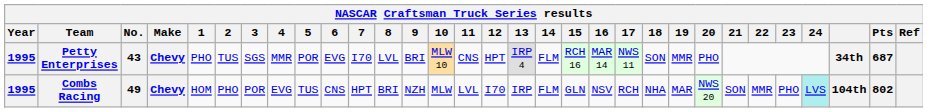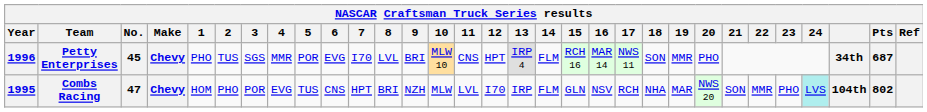 <table class="wikitable" style="text-align:center; font-size:75%">
 <tr>
 <th colspan=45><a href='#'>NASCAR</a> <a href='#'>Craftsman Truck Series</a> results</th>
 </tr>
 <tr>
 <th>Year</th>
 <th>Team</th>
 <th>No.</th>
 <th>Make</th>
 <th>1</th>
 <th>2</th>
 <th>3</th>
 <th>4</th>
 <th>5</th>
 <th>6</th>
 <th>7</th>
 <th>8</th>
 <th>9</th>
 <th>10</th>
 <th>11</th>
 <th>12</th>
 <th>13</th>
 <th>14</th>
 <th>15</th>
 <th>16</th>
 <th>17</th>
 <th>18</th>
 <th>19</th>
 <th>20</th>
 <th>21</th>
 <th>22</th>
 <th>23</th>
 <th>24</th>
 <th></th>
 <th>Pts</th>
 <th>Ref</th>
 </tr>
 <tr>
-<th><a href='#'>1995</a></th>
+<th><a href='#'>1996</a></th>
 <th><a href='#'>Petty Enterprises</a></th>
-<th>43</th>
+<th>45</th>
 <th><a href='#'>Chevy</a></th>
 <td><a href='#'>PHO</a></td>
 <td><a href='#'>TUS</a></td>
 <td><a href='#'>SGS</a></td>
 <td><a href='#'>MMR</a></td>
 <td><a href='#'>POR</a></td>
 <td><a href='#'>EVG</a></td>
 <td><a href='#'>I70</a></td>
 <td><a href='#'>LVL</a></td>
 <td><a href='#'>BRI</a></td>
 <td style="background:#FFDF9F;"><a href='#'>MLW</a><br><small>10</small></td>
 <td><a href='#'>CNS</a></td>
 <td><a href='#'>HPT</a></td>
 <td style="background:#DFDFDF;"><a href='#'>IRP</a><br><small>4</small></td>
 <td><a href='#'>FLM</a></td>
 <td style="background:#DFFFDF;"><a href='#'>RCH</a><br><small>16</small></td>
 <td style="background:#DFFFDF;"><a href='#'>MAR</a><br><small>14</small></td>
 <td style="background:#DFFFDF;"><a href='#'>NWS</a><br><small>11</small></td>
 <td><a href='#'>SON</a></td>
 <td><a href='#'>MMR</a></td>
 <td><a href='#'>PHO</a></td>
 <td colspan=4></td>
 <th>34th</th>
 <th>687</th>
 <th></th>
 </tr>
 <tr>
 <th><a href='#'>1995</a></th>
 <th><a href='#'>Combs Racing</a></th>
-<th>49</th>
+<th>47</th>
 <th><a href='#'>Chevy</a></th>
 <td><a href='#'>HOM</a></td>
 <td><a href='#'>PHO</a></td>
 <td><a href='#'>POR</a></td>
 <td><a href='#'>EVG</a></td>
 <td><a href='#'>TUS</a></td>
 <td><a href='#'>CNS</a></td>
 <td><a href='#'>HPT</a></td>
 <td><a href='#'>BRI</a></td>
 <td><a href='#'>NZH</a></td>
 <td><a href='#'>MLW</a></td>
 <td><a href='#'>LVL</a></td>
 <td><a href='#'>I70</a></td>
 <td><a href='#'>IRP</a></td>
 <td><a href='#'>FLM</a></td>
 <td><a href='#'>GLN</a></td>
 <td><a href='#'>NSV</a></td>
 <td><a href='#'>RCH</a></td>
 <td><a href='#'>NHA</a></td>
 <td><a href='#'>MAR</a></td>
 <td style="background:#DFFFDF;"><a href='#'>NWS</a><br><small>20</small></td>
 <td><a href='#'>SON</a></td>
 <td><a href='#'>MMR</a></td>
 <td><a href='#'>PHO</a></td>
 <td style="background: paleturquoise;"><a href='#'>LVS</a></td>
 <th>104th</th>
 <th>802</th>
 <th></th>
 </tr>
 </table>
